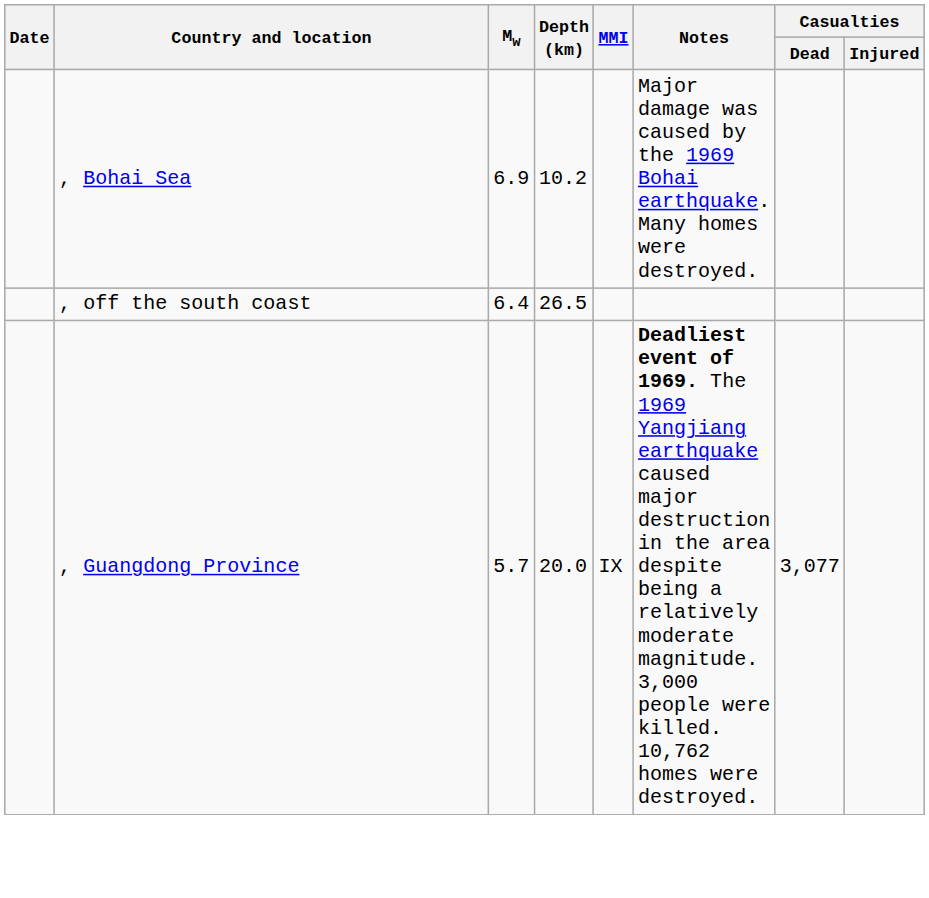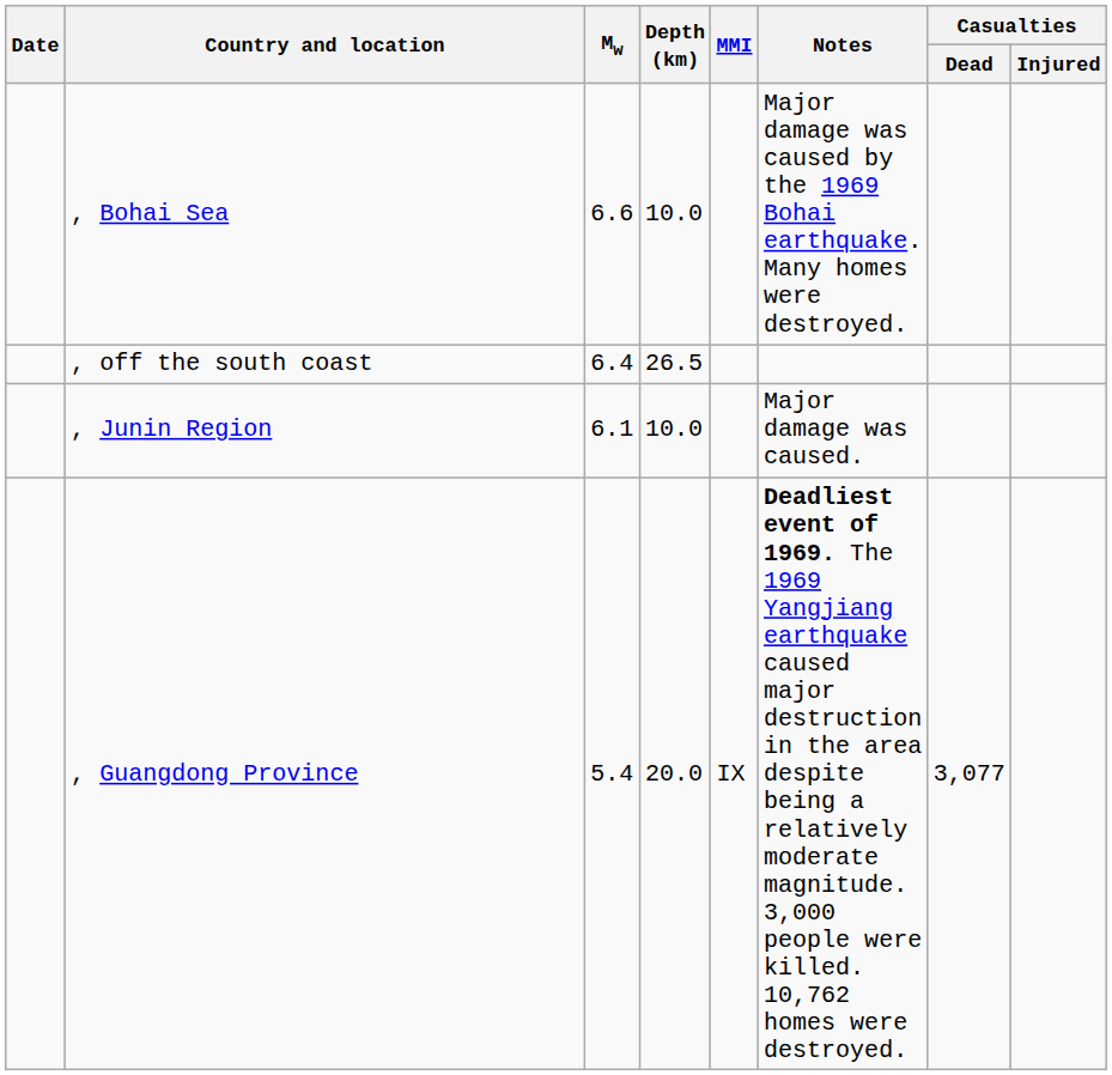 <table class="wikitable sortable sort-under" style="border:1px black; margin-left:1em;">
 <tr>
 <th rowspan="2"><small>Date</small></th>
 <th rowspan="2" style="width: 310px"><small>Country and location</small></th>
 <th rowspan="2"><small>M<sub>w</sub></small></th>
 <th rowspan="2"><small>Depth (km)</small></th>
 <th rowspan="2"><small><a href='#'>MMI</a></small></th>
 <th rowspan="2" class="unsortable"><small>Notes</small></th>
 <th colspan="2"><small>Casualties</small></th>
 </tr>
 <tr>
 <th><small>Dead</small></th>
 <th><small>Injured</small></th>
 </tr>
 <tr>
 <td></td>
 <td>, <a href='#'>Bohai Sea</a></td>
-<td>6.9</td>
-<td>10.2</td>
+<td>6.6</td>
+<td>10.0</td>
 <td></td>
 <td>Major damage was caused by the <a href='#'>1969 Bohai earthquake</a>. Many homes were destroyed.</td>
 <td></td>
 <td></td>
 </tr>
 <tr>
 <td></td>
 <td>, off the south coast</td>
 <td>6.4</td>
 <td>26.5</td>
 <td></td>
 <td></td>
 <td></td>
 <td></td>
 </tr>
 <tr>
 <td></td>
+<td>, <a href='#'>Junin Region</a></td>
+<td>6.1</td>
+<td>10.0</td>
+<td></td>
+<td>Major damage was caused.</td>
+<td></td>
+<td></td>
+</tr>
+<tr>
+<td></td>
 <td>, <a href='#'>Guangdong Province</a></td>
-<td>5.7</td>
+<td>5.4</td>
 <td>20.0</td>
 <td>IX</td>
 <td><strong>Deadliest event of 1969.</strong> The <a href='#'>1969 Yangjiang earthquake</a> caused major destruction in the area despite being a relatively moderate magnitude. 3,000 people were killed. 10,762 homes were destroyed.</td>
 <td>3,077</td>
 <td></td>
 </tr>
 </table>
